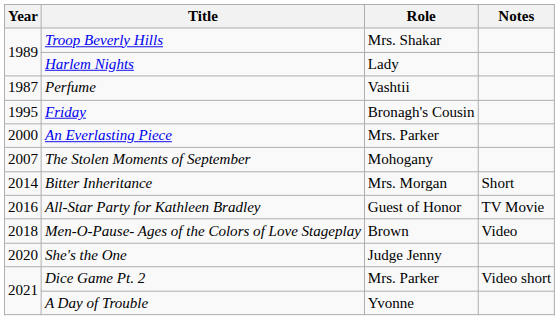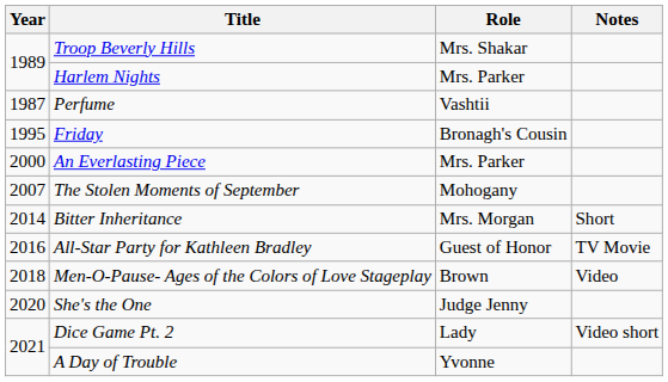 <table class="wikitable sortable">
 <tr>
 <th>Year</th>
 <th>Title</th>
 <th>Role</th>
 <th class="unsortable">Notes</th>
 </tr>
 <tr>
 <td rowspan=2>1989</td>
 <td><em><a href='#'>Troop Beverly Hills</a></em></td>
 <td>Mrs. Shakar</td>
 <td></td>
 </tr>
 <tr>
 <td><em><a href='#'>Harlem Nights</a></em></td>
-<td>Lady</td>
+<td>Mrs. Parker</td>
 <td></td>
 </tr>
 <tr>
 <td>1987</td>
 <td><em>Perfume</em></td>
 <td>Vashtii</td>
 <td></td>
 </tr>
 <tr>
 <td>1995</td>
 <td><em><a href='#'>Friday</a></em></td>
 <td>Bronagh's Cousin</td>
 <td></td>
 </tr>
 <tr>
 <td>2000</td>
 <td><em><a href='#'>An Everlasting Piece</a> </em></td>
 <td>Mrs. Parker</td>
 <td></td>
 </tr>
 <tr>
 <td>2007</td>
 <td><em>The Stolen Moments of September</em></td>
 <td>Mohogany</td>
 <td></td>
 </tr>
 <tr>
 <td>2014</td>
 <td><em>Bitter Inheritance</em></td>
 <td>Mrs. Morgan</td>
 <td>Short</td>
 </tr>
 <tr>
 <td>2016</td>
 <td><em>All-Star Party for Kathleen Bradley</em></td>
 <td>Guest of Honor</td>
 <td>TV Movie</td>
 </tr>
 <tr>
 <td>2018</td>
 <td><em>Men-O-Pause- Ages of the Colors of Love Stageplay</em></td>
 <td>Brown</td>
 <td>Video</td>
 </tr>
 <tr>
 <td>2020</td>
 <td><em>She's the One</em></td>
 <td>Judge Jenny</td>
 <td></td>
 </tr>
 <tr>
 <td rowspan=2>2021</td>
 <td><em>Dice Game Pt. 2</em></td>
-<td>Mrs. Parker</td>
+<td>Lady</td>
 <td>Video short</td>
 </tr>
 <tr>
 <td><em>A Day of Trouble</em></td>
 <td>Yvonne</td>
 <td></td>
 </tr>
 </table>
